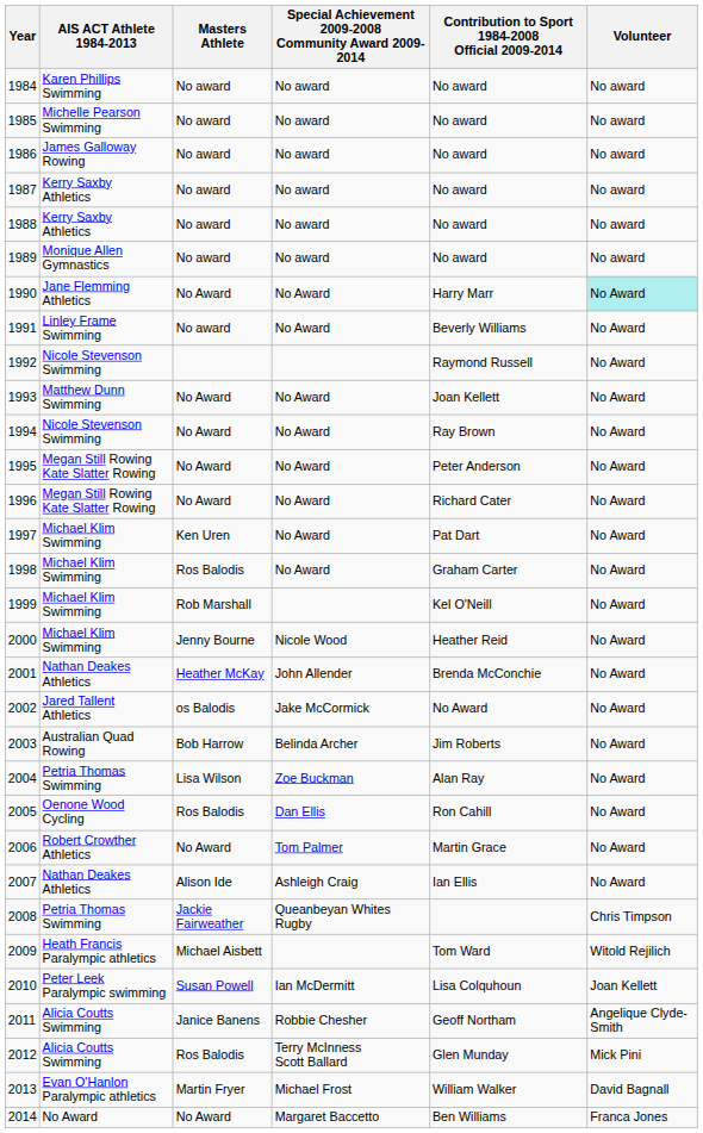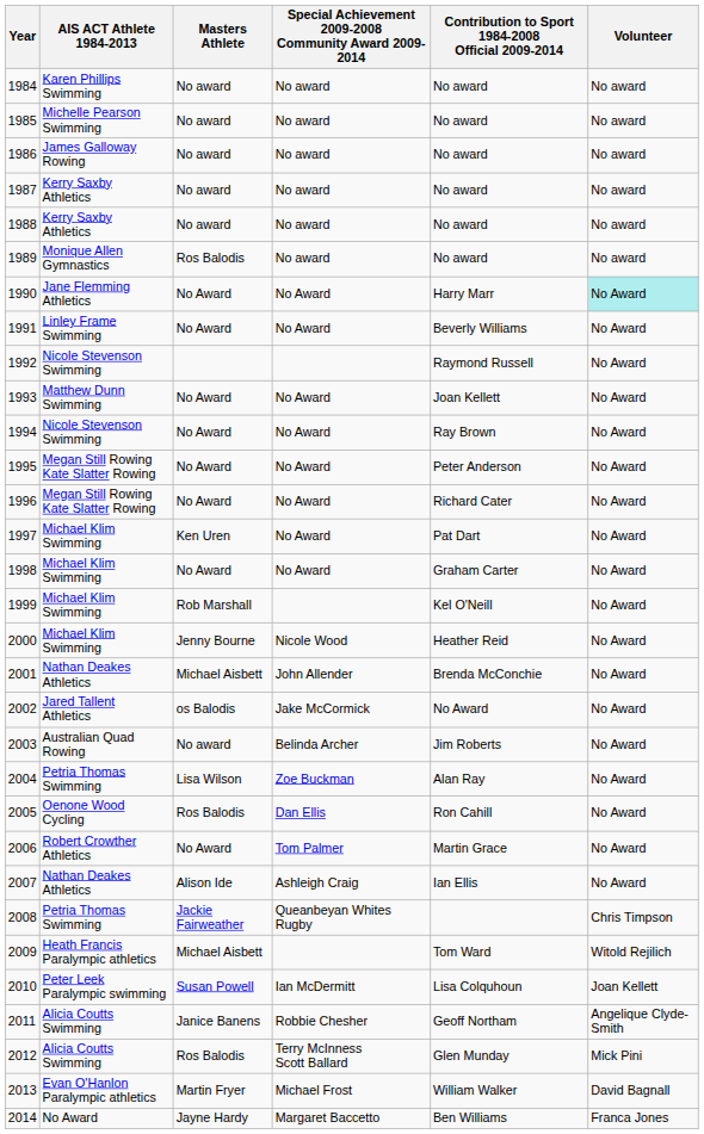 <table class="wikitable sortable">
 <tr>
 <th>Year</th>
 <th>AIS ACT Athlete 1984-2013</th>
 <th>Masters Athlete</th>
 <th>Special Achievement 2009-2008 <br> Community Award 2009-2014</th>
 <th>Contribution to Sport 1984-2008 <br>Official 2009-2014</th>
 <th>Volunteer</th>
 </tr>
 <tr>
 <td>1984</td>
 <td><a href='#'>Karen Phillips</a> <br> Swimming</td>
 <td>No award</td>
 <td>No award</td>
 <td>No award</td>
 <td>No award</td>
 </tr>
 <tr>
 <td>1985</td>
 <td><a href='#'>Michelle Pearson</a> <br> Swimming</td>
 <td>No award</td>
 <td>No award</td>
 <td>No award</td>
 <td>No award</td>
 </tr>
 <tr>
 <td>1986</td>
 <td><a href='#'>James Galloway</a> <br> Rowing</td>
 <td>No award</td>
 <td>No award</td>
 <td>No award</td>
 <td>No award</td>
 </tr>
 <tr>
 <td>1987</td>
 <td><a href='#'>Kerry Saxby</a> <br> Athletics</td>
 <td>No award</td>
 <td>No award</td>
 <td>No award</td>
 <td>No award</td>
 </tr>
 <tr>
 <td>1988</td>
 <td><a href='#'>Kerry Saxby</a> <br> Athletics</td>
 <td>No award</td>
 <td>No award</td>
 <td>No award</td>
 <td>No award</td>
 </tr>
 <tr>
 <td>1989</td>
 <td><a href='#'>Monique Allen</a> <br> Gymnastics</td>
-<td>No award</td>
+<td>Ros Balodis</td>
 <td>No award</td>
 <td>No award</td>
 <td>No award</td>
 </tr>
 <tr>
 <td>1990</td>
 <td><a href='#'>Jane Flemming</a> <br> Athletics</td>
 <td>No Award</td>
 <td>No Award</td>
 <td>Harry Marr</td>
 <td style="background: paleturquoise;">No Award</td>
 </tr>
 <tr>
 <td>1991</td>
 <td><a href='#'>Linley Frame</a> <br> Swimming</td>
-<td>No award</td>
+<td>No Award</td>
 <td>No Award</td>
 <td>Beverly Williams</td>
 <td>No Award</td>
 </tr>
 <tr>
 <td>1992</td>
 <td><a href='#'>Nicole Stevenson</a> <br> Swimming</td>
 <td></td>
 <td></td>
 <td>Raymond Russell</td>
 <td>No Award</td>
 </tr>
 <tr>
 <td>1993</td>
 <td><a href='#'>Matthew Dunn</a> <br> Swimming</td>
 <td>No Award</td>
 <td>No Award</td>
 <td>Joan Kellett</td>
 <td>No Award</td>
 </tr>
 <tr>
 <td>1994</td>
 <td><a href='#'>Nicole Stevenson</a> <br> Swimming</td>
 <td>No Award</td>
 <td>No Award</td>
 <td>Ray Brown</td>
 <td>No Award</td>
 </tr>
 <tr>
 <td>1995</td>
 <td><a href='#'>Megan Still</a> Rowing <br> <a href='#'>Kate Slatter</a> Rowing</td>
 <td>No Award</td>
 <td>No Award</td>
 <td>Peter Anderson</td>
 <td>No Award</td>
 </tr>
 <tr>
 <td>1996</td>
 <td><a href='#'>Megan Still</a> Rowing <br> <a href='#'>Kate Slatter</a> Rowing</td>
 <td>No Award</td>
 <td>No Award</td>
 <td>Richard Cater</td>
 <td>No Award</td>
 </tr>
 <tr>
 <td>1997</td>
 <td><a href='#'>Michael Klim</a> <br> Swimming</td>
 <td>Ken Uren</td>
 <td>No Award</td>
 <td>Pat Dart</td>
 <td>No Award</td>
 </tr>
 <tr>
 <td>1998</td>
 <td><a href='#'>Michael Klim</a> <br> Swimming</td>
-<td>Ros Balodis</td>
+<td>No Award</td>
 <td>No Award</td>
 <td>Graham Carter</td>
 <td>No Award</td>
 </tr>
 <tr>
 <td>1999</td>
 <td><a href='#'>Michael Klim</a> <br> Swimming</td>
 <td>Rob Marshall</td>
 <td></td>
 <td>Kel O'Neill</td>
 <td>No Award</td>
 </tr>
 <tr>
 <td>2000</td>
 <td><a href='#'>Michael Klim</a> <br> Swimming</td>
 <td>Jenny Bourne</td>
 <td>Nicole Wood</td>
 <td>Heather Reid</td>
 <td>No Award</td>
 </tr>
 <tr>
 <td>2001</td>
 <td><a href='#'>Nathan Deakes</a> <br> Athletics</td>
-<td><a href='#'>Heather McKay</a></td>
+<td>Michael Aisbett</td>
 <td>John Allender</td>
 <td>Brenda McConchie</td>
 <td>No Award</td>
 </tr>
 <tr>
 <td>2002</td>
 <td><a href='#'>Jared Tallent</a> <br> Athletics</td>
 <td>os Balodis</td>
 <td>Jake McCormick</td>
 <td>No Award</td>
 <td>No Award</td>
 </tr>
 <tr>
 <td>2003</td>
 <td>Australian Quad <br> Rowing</td>
-<td>Bob Harrow</td>
+<td>No award</td>
 <td>Belinda Archer</td>
 <td>Jim Roberts</td>
 <td>No Award</td>
 </tr>
 <tr>
 <td>2004</td>
 <td><a href='#'>Petria Thomas</a> <br> Swimming</td>
 <td>Lisa Wilson</td>
 <td><a href='#'>Zoe Buckman</a></td>
 <td>Alan Ray</td>
 <td>No Award</td>
 </tr>
 <tr>
 <td>2005</td>
 <td><a href='#'>Oenone Wood</a> <br> Cycling</td>
 <td>Ros Balodis</td>
 <td><a href='#'>Dan Ellis</a></td>
 <td>Ron Cahill</td>
 <td>No Award</td>
 </tr>
 <tr>
 <td>2006</td>
 <td><a href='#'>Robert Crowther</a> <br> Athletics</td>
 <td>No Award</td>
 <td><a href='#'>Tom Palmer</a></td>
 <td>Martin Grace</td>
 <td>No Award</td>
 </tr>
 <tr>
 <td>2007</td>
 <td><a href='#'>Nathan Deakes</a> <br> Athletics</td>
 <td>Alison Ide</td>
 <td>Ashleigh Craig</td>
 <td>Ian Ellis</td>
 <td>No Award</td>
 </tr>
 <tr>
 <td>2008</td>
 <td><a href='#'>Petria Thomas</a> <br> Swimming</td>
 <td><a href='#'>Jackie Fairweather</a></td>
 <td>Queanbeyan Whites Rugby</td>
 <td></td>
 <td>Chris Timpson</td>
 </tr>
 <tr>
 <td>2009</td>
 <td><a href='#'>Heath Francis</a> <br> Paralympic athletics</td>
 <td>Michael Aisbett</td>
 <td></td>
 <td>Tom Ward</td>
 <td>Witold Rejilich</td>
 </tr>
 <tr>
 <td>2010</td>
 <td><a href='#'>Peter Leek</a> <br> Paralympic swimming</td>
 <td><a href='#'>Susan Powell</a></td>
 <td>Ian McDermitt</td>
 <td>Lisa Colquhoun</td>
 <td>Joan Kellett</td>
 </tr>
 <tr>
 <td>2011</td>
 <td><a href='#'>Alicia Coutts</a> <br> Swimming</td>
 <td>Janice Banens</td>
 <td>Robbie Chesher</td>
 <td>Geoff Northam</td>
 <td>Angelique Clyde-Smith</td>
 </tr>
 <tr>
 <td>2012</td>
 <td><a href='#'>Alicia Coutts</a> <br> Swimming</td>
 <td>Ros Balodis</td>
 <td>Terry McInness <br> Scott Ballard</td>
 <td>Glen Munday</td>
 <td>Mick Pini</td>
 </tr>
 <tr>
 <td>2013</td>
 <td><a href='#'>Evan O'Hanlon</a> <br> Paralympic athletics</td>
 <td>Martin Fryer</td>
 <td>Michael Frost</td>
 <td>William Walker</td>
 <td>David Bagnall</td>
 </tr>
 <tr>
 <td>2014</td>
 <td>No Award</td>
-<td>No Award</td>
+<td>Jayne Hardy</td>
 <td>Margaret Baccetto</td>
 <td>Ben Williams</td>
 <td>Franca Jones</td>
 </tr>
 </table>
